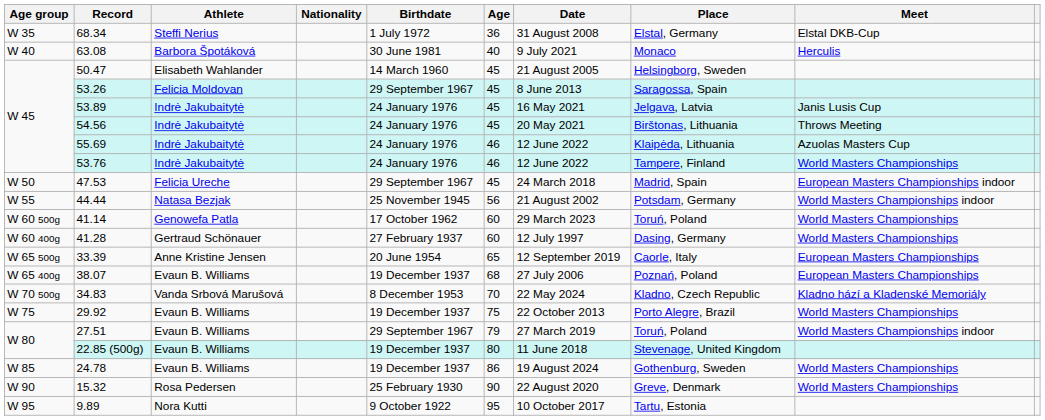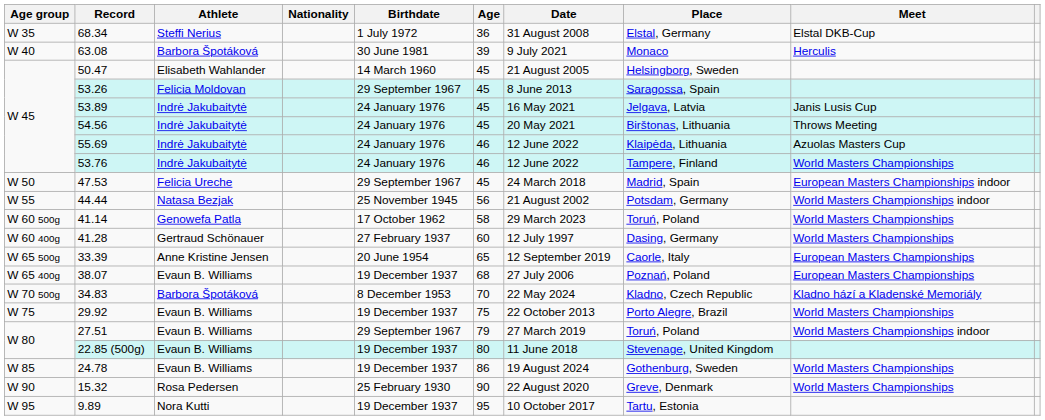 <table class="wikitable" style="font-size:90%; width: 100%;">
 <tr>
 <th>Age group</th>
 <th>Record</th>
 <th>Athlete</th>
 <th>Nationality</th>
 <th>Birthdate</th>
 <th>Age</th>
 <th>Date</th>
 <th>Place</th>
 <th>Meet</th>
 <th></th>
 </tr>
 <tr>
 <td>W 35</td>
 <td>68.34</td>
 <td><a href='#'>Steffi Nerius</a></td>
 <td></td>
 <td>1 July 1972</td>
 <td>36</td>
 <td>31 August 2008</td>
 <td><a href='#'>Elstal</a>, Germany</td>
 <td>Elstal DKB-Cup</td>
 <td></td>
 </tr>
 <tr>
 <td>W 40</td>
 <td>63.08</td>
 <td><a href='#'>Barbora Špotáková</a></td>
 <td></td>
 <td>30 June 1981</td>
-<td>40</td>
+<td>39</td>
 <td>9 July 2021</td>
 <td><a href='#'>Monaco</a></td>
 <td><a href='#'>Herculis</a></td>
 <td></td>
 </tr>
 <tr>
 <td rowspan=6>W 45</td>
 <td>50.47</td>
 <td>Elisabeth Wahlander</td>
 <td></td>
 <td>14 March 1960</td>
 <td>45</td>
 <td>21 August 2005</td>
 <td><a href='#'>Helsingborg</a>, Sweden</td>
 <td></td>
 <td></td>
 </tr>
 <tr style="background:#cef6f5;">
 <td>53.26</td>
 <td><a href='#'>Felicia Moldovan</a></td>
 <td></td>
 <td>29 September 1967</td>
 <td>45</td>
 <td>8 June 2013</td>
 <td><a href='#'>Saragossa</a>, Spain</td>
 <td></td>
 <td></td>
 </tr>
 <tr style="background:#cef6f5;">
 <td>53.89</td>
 <td><a href='#'>Indrė Jakubaitytė</a></td>
 <td></td>
 <td>24 January 1976</td>
 <td>45</td>
 <td>16 May 2021</td>
 <td><a href='#'>Jelgava</a>, Latvia</td>
 <td>Janis Lusis Cup</td>
 <td></td>
 </tr>
 <tr style="background:#cef6f5;">
 <td>54.56</td>
 <td><a href='#'>Indrė Jakubaitytė</a></td>
 <td></td>
 <td>24 January 1976</td>
 <td>45</td>
 <td>20 May 2021</td>
 <td><a href='#'>Birštonas</a>, Lithuania</td>
 <td>Throws Meeting</td>
 <td></td>
 </tr>
 <tr style="background:#cef6f5;">
 <td>55.69</td>
 <td><a href='#'>Indrė Jakubaitytė</a></td>
 <td></td>
 <td>24 January 1976</td>
 <td>46</td>
 <td>12 June 2022</td>
 <td><a href='#'>Klaipėda</a>, Lithuania</td>
 <td>Azuolas Masters Cup</td>
 <td></td>
 </tr>
 <tr style="background:#cef6f5;">
 <td>53.76</td>
 <td><a href='#'>Indrė Jakubaitytė</a></td>
 <td></td>
 <td>24 January 1976</td>
 <td>46</td>
 <td>12 June 2022</td>
 <td><a href='#'>Tampere</a>, Finland</td>
 <td><a href='#'>World Masters Championships</a></td>
 <td></td>
 </tr>
 <tr>
 <td>W 50</td>
 <td>47.53</td>
 <td><a href='#'>Felicia Ureche</a></td>
 <td></td>
 <td>29 September 1967</td>
 <td>45</td>
 <td>24 March 2018</td>
 <td><a href='#'>Madrid</a>, Spain</td>
 <td><a href='#'>European Masters Championships</a> indoor</td>
 <td></td>
 </tr>
 <tr>
 <td>W 55</td>
 <td>44.44</td>
 <td><a href='#'>Natasa Bezjak</a></td>
 <td></td>
 <td>25 November 1945</td>
 <td>56</td>
 <td>21 August 2002</td>
 <td><a href='#'>Potsdam</a>, Germany</td>
 <td><a href='#'>World Masters Championships</a> indoor</td>
 <td></td>
 </tr>
 <tr>
 <td>W 60 <small>500g</small></td>
 <td>41.14</td>
 <td><a href='#'>Genowefa Patla</a></td>
 <td></td>
 <td>17 October 1962</td>
-<td>60</td>
+<td>58</td>
 <td>29 March 2023</td>
 <td><a href='#'>Toruń</a>, Poland</td>
 <td><a href='#'>World Masters Championships</a></td>
 <td></td>
 </tr>
 <tr>
 <td>W 60 <small>400g</small></td>
 <td>41.28</td>
 <td>Gertraud Schönauer</td>
 <td></td>
 <td>27 February 1937</td>
 <td>60</td>
 <td>12 July 1997</td>
 <td><a href='#'>Dasing</a>, Germany</td>
 <td><a href='#'>World Masters Championships</a></td>
 <td></td>
 </tr>
 <tr>
 <td>W 65 <small>500g</small></td>
 <td>33.39</td>
 <td>Anne Kristine Jensen</td>
 <td></td>
 <td>20 June 1954</td>
 <td>65</td>
 <td>12 September 2019</td>
 <td><a href='#'>Caorle</a>, Italy</td>
 <td><a href='#'>European Masters Championships</a></td>
 <td></td>
 </tr>
 <tr>
 <td>W 65 <small>400g</small></td>
 <td>38.07</td>
 <td>Evaun B. Williams</td>
 <td></td>
 <td>19 December 1937</td>
 <td>68</td>
 <td>27 July 2006</td>
 <td><a href='#'>Poznań</a>, Poland</td>
 <td><a href='#'>European Masters Championships</a></td>
 <td></td>
 </tr>
 <tr>
 <td>W 70 <small>500g</small></td>
 <td>34.83</td>
-<td>Vanda Srbová Marušová</td>
+<td><a href='#'>Barbora Špotáková</a></td>
 <td></td>
 <td>8 December 1953</td>
 <td>70</td>
 <td>22 May 2024</td>
 <td><a href='#'>Kladno</a>, Czech Republic</td>
 <td><a href='#'>Kladno hází a Kladenské Memoriály</a></td>
 <td></td>
 </tr>
 <tr>
 <td>W 75</td>
 <td>29.92</td>
 <td>Evaun B. Williams</td>
 <td></td>
 <td>19 December 1937</td>
 <td>75</td>
 <td>22 October 2013</td>
 <td><a href='#'>Porto Alegre</a>, Brazil</td>
 <td><a href='#'>World Masters Championships</a></td>
 <td></td>
 </tr>
 <tr>
 <td rowspan=2>W 80</td>
 <td>27.51</td>
 <td>Evaun B. Williams</td>
 <td></td>
 <td>29 September 1967</td>
 <td>79</td>
 <td>27 March 2019</td>
 <td><a href='#'>Toruń</a>, Poland</td>
 <td><a href='#'>World Masters Championships</a> indoor</td>
 <td></td>
 </tr>
 <tr style="background:#cef6f5;">
 <td>22.85 (500g)</td>
 <td>Evaun B. Williams</td>
 <td></td>
 <td>19 December 1937</td>
 <td>80</td>
 <td>11 June 2018</td>
 <td><a href='#'>Stevenage</a>, United Kingdom</td>
 <td></td>
 <td></td>
 </tr>
 <tr>
 <td>W 85</td>
 <td>24.78</td>
 <td>Evaun B. Williams</td>
 <td></td>
 <td>19 December 1937</td>
 <td>86</td>
 <td>19 August 2024</td>
 <td><a href='#'>Gothenburg</a>, Sweden</td>
 <td><a href='#'>World Masters Championships</a></td>
 <td></td>
 </tr>
 <tr>
 <td>W 90</td>
 <td>15.32</td>
 <td>Rosa Pedersen</td>
 <td></td>
 <td>25 February 1930</td>
 <td>90</td>
 <td>22 August 2020</td>
 <td><a href='#'>Greve</a>, Denmark</td>
 <td><a href='#'>World Masters Championships</a></td>
 <td></td>
 </tr>
 <tr>
 <td>W 95</td>
 <td>9.89</td>
 <td>Nora Kutti</td>
 <td></td>
-<td>9 October 1922</td>
+<td>19 December 1937</td>
 <td>95</td>
 <td>10 October 2017</td>
 <td><a href='#'>Tartu</a>, Estonia</td>
 <td></td>
 <td></td>
 </tr>
 </table>
